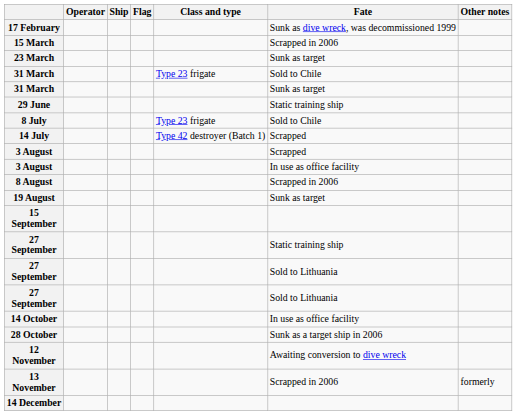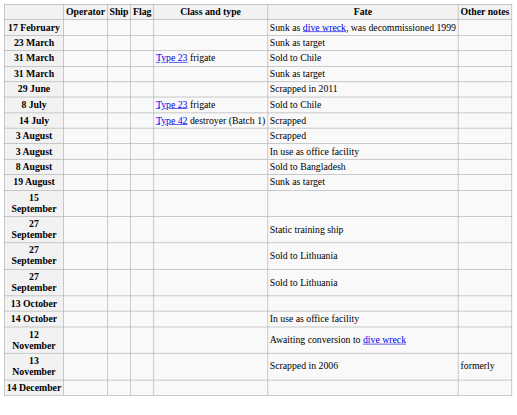 <table Class="wikitable">
 <tr>
 <th width="90"></th>
 <th>Operator</th>
 <th>Ship</th>
 <th>Flag</th>
 <th>Class and type</th>
 <th>Fate</th>
 <th>Other notes</th>
 </tr>
 <tr ---->
 <th>17 February</th>
 <td></td>
 <td><strong></strong></td>
 <td></td>
 <td></td>
 <td>Sunk as <a href='#'>dive wreck</a>, was decommissioned 1999</td>
-<td></td>
-</tr>
-<tr ---->
-<th>15 March</th>
-<td></td>
-<td><strong></strong></td>
-<td></td>
-<td></td>
-<td>Scrapped in 2006</td>
 <td></td>
 </tr>
 <tr ---->
 <th>23 March</th>
 <td></td>
 <td><strong></strong></td>
 <td></td>
 <td></td>
 <td>Sunk as target</td>
 <td></td>
 </tr>
 <tr ---->
 <th>31 March</th>
 <td></td>
 <td><strong></strong></td>
 <td></td>
 <td><a href='#'>Type 23</a> frigate</td>
 <td>Sold to Chile</td>
 <td></td>
 </tr>
 <tr ---->
 <th>31 March</th>
 <td></td>
 <td><strong></strong></td>
 <td></td>
 <td></td>
 <td>Sunk as target</td>
 <td></td>
 </tr>
 <tr ---->
 <th>29 June</th>
 <td></td>
 <td><strong></strong></td>
 <td></td>
 <td></td>
-<td>Static training ship</td>
+<td>Scrapped in 2011</td>
 <td></td>
 </tr>
 <tr ---->
 <th>8 July</th>
 <td></td>
 <td><strong></strong></td>
 <td></td>
 <td><a href='#'>Type 23</a> frigate</td>
 <td>Sold to Chile</td>
 <td></td>
 </tr>
 <tr ---->
 <th>14 July</th>
 <td></td>
 <td><strong></strong></td>
 <td></td>
 <td><a href='#'>Type 42</a> destroyer (Batch 1)</td>
 <td>Scrapped</td>
 <td></td>
 </tr>
 <tr ---->
 <th>3 August</th>
 <td></td>
 <td><strong></strong></td>
 <td></td>
 <td></td>
 <td>Scrapped</td>
 <td></td>
 </tr>
 <tr ---->
 <th>3 August</th>
 <td></td>
 <td><strong></strong></td>
 <td></td>
 <td></td>
 <td>In use as office facility</td>
 <td></td>
 </tr>
 <tr ---->
 <th>8 August</th>
 <td></td>
 <td><strong></strong></td>
 <td></td>
 <td></td>
-<td>Scrapped in 2006</td>
+<td>Sold to Bangladesh</td>
 <td></td>
 </tr>
 <tr ---->
 <th>19 August</th>
 <td></td>
 <td><strong></strong></td>
 <td></td>
 <td></td>
 <td>Sunk as target</td>
 <td></td>
 </tr>
 <tr ---->
 <th>15 September</th>
 <td></td>
 <td><strong></strong></td>
 <td></td>
 <td></td>
 <td></td>
 <td></td>
 </tr>
 <tr ---->
 <th>27 September</th>
 <td></td>
 <td><strong></strong></td>
 <td></td>
 <td></td>
 <td>Static training ship</td>
 <td></td>
 </tr>
 <tr ---->
 <th>27 September</th>
 <td></td>
 <td><strong></strong></td>
 <td></td>
 <td></td>
 <td>Sold to Lithuania</td>
 <td></td>
 </tr>
 <tr ---->
 <th>27 September</th>
 <td></td>
 <td><strong></strong></td>
 <td></td>
 <td></td>
 <td>Sold to Lithuania</td>
 <td></td>
 </tr>
 <tr ---->
+<th>13 October</th>
+<td></td>
+<td><strong></strong></td>
+<td></td>
+<td></td>
+<td></td>
+<td></td>
+</tr>
+<tr ---->
 <th>14 October</th>
 <td></td>
 <td><strong></strong></td>
 <td></td>
 <td></td>
 <td>In use as office facility</td>
-<td></td>
-</tr>
-<tr ---->
-<th>28 October</th>
-<td></td>
-<td><strong></strong></td>
-<td></td>
-<td></td>
-<td>Sunk as a target ship in 2006</td>
 <td></td>
 </tr>
 <tr ---->
 <th>12 November</th>
 <td></td>
 <td><strong></strong></td>
 <td></td>
 <td></td>
 <td>Awaiting conversion to <a href='#'>dive wreck</a></td>
 <td></td>
 </tr>
 <tr ---->
 <th>13 November</th>
 <td></td>
 <td><strong></strong></td>
 <td></td>
 <td></td>
 <td>Scrapped in 2006</td>
 <td>formerly </td>
 </tr>
 <tr ---->
 <th>14 December</th>
 <td></td>
 <td><strong></strong></td>
 <td></td>
 <td></td>
 <td></td>
 <td></td>
 </tr>
 </table>
